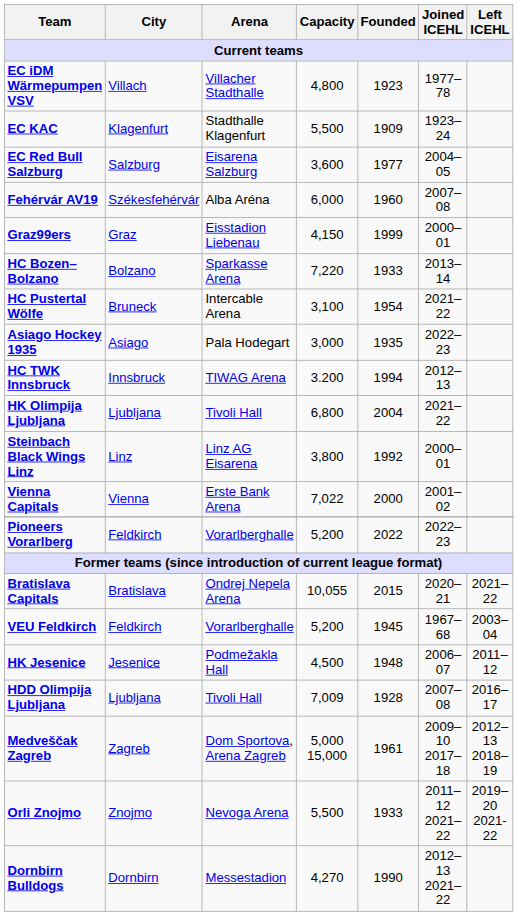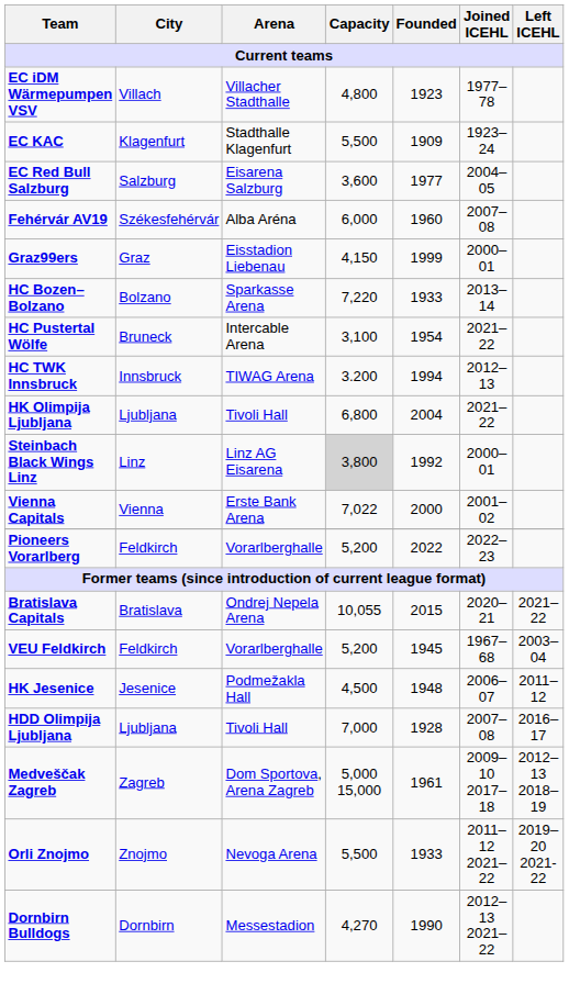 <table class="wikitable" style="text-align:left">
 <tr>
 <th>Team</th>
 <th>City</th>
 <th>Arena</th>
 <th>Capacity</th>
 <th>Founded</th>
 <th>Joined ICEHL</th>
 <th>Left ICEHL</th>
 </tr>
 <tr>
 <th style="background:#ddf;" colspan="7">Current teams</th>
 </tr>
 <tr>
 <td><strong><a href='#'>EC iDM Wärmepumpen VSV</a></strong></td>
 <td> <a href='#'>Villach</a></td>
 <td><a href='#'>Villacher Stadthalle</a></td>
 <td align=center>4,800</td>
 <td align=center>1923</td>
 <td align=center>1977–78</td>
 <td></td>
 </tr>
 <tr>
 <td><strong><a href='#'>EC KAC</a></strong></td>
 <td> <a href='#'>Klagenfurt</a></td>
 <td>Stadthalle Klagenfurt</td>
 <td align=center>5,500</td>
 <td align=center>1909</td>
 <td align=center>1923–24</td>
 <td></td>
 </tr>
 <tr>
 <td><strong><a href='#'>EC Red Bull Salzburg</a></strong></td>
 <td> <a href='#'>Salzburg</a></td>
 <td><a href='#'>Eisarena Salzburg</a></td>
 <td align=center>3,600</td>
 <td align=center>1977</td>
 <td align=center>2004–05</td>
 <td></td>
 </tr>
 <tr>
 <td><strong><a href='#'>Fehérvár AV19</a></strong></td>
 <td> <a href='#'>Székesfehérvár</a></td>
 <td>Alba Aréna</td>
 <td align=center>6,000</td>
 <td align=center>1960</td>
 <td align=center>2007–08</td>
 <td></td>
 </tr>
 <tr>
 <td><strong><a href='#'>Graz99ers</a></strong></td>
 <td> <a href='#'>Graz</a></td>
 <td><a href='#'>Eisstadion Liebenau</a></td>
 <td align=center>4,150</td>
 <td align=center>1999</td>
 <td align=center>2000–01</td>
 <td></td>
 </tr>
 <tr>
 <td><strong><a href='#'>HC Bozen–Bolzano</a></strong></td>
 <td> <a href='#'>Bolzano</a></td>
 <td><a href='#'>Sparkasse Arena</a></td>
 <td align=center>7,220</td>
 <td align=center>1933</td>
 <td align=center>2013–14</td>
 <td></td>
 </tr>
 <tr>
 <td><strong><a href='#'>HC Pustertal Wölfe</a></strong></td>
 <td> <a href='#'>Bruneck</a></td>
 <td>Intercable Arena</td>
 <td align=center>3,100</td>
 <td align=center>1954</td>
 <td align=center>2021–22</td>
 <td></td>
 </tr>
 <tr>
-<td><strong><a href='#'>Asiago Hockey 1935</a></strong></td>
-<td>  <a href='#'>Asiago</a></td>
-<td>Pala Hodegart</td>
-<td align=center>3,000</td>
-<td align=center>1935</td>
-<td align=center>2022–23</td>
-<td></td>
-</tr>
-<tr>
 <td><strong><a href='#'>HC TWK Innsbruck</a></strong></td>
 <td> <a href='#'>Innsbruck</a></td>
 <td><a href='#'>TIWAG Arena</a></td>
 <td align=center>3.200</td>
 <td align=center>1994</td>
 <td align=center>2012–13</td>
 <td></td>
 </tr>
 <tr>
 <td><strong><a href='#'>HK Olimpija Ljubljana</a></strong></td>
 <td> <a href='#'>Ljubljana</a></td>
 <td><a href='#'>Tivoli Hall</a></td>
 <td align=center>6,800</td>
 <td align=center>2004</td>
 <td align=center>2021–22</td>
 <td></td>
 </tr>
 <tr>
 <td><strong><a href='#'>Steinbach Black Wings Linz</a></strong></td>
 <td> <a href='#'>Linz</a></td>
 <td><a href='#'>Linz AG Eisarena</a></td>
-<td align=center>3,800</td>
+<td align=center style="background: lightgrey;">3,800</td>
 <td align=center>1992</td>
 <td align=center>2000–01</td>
 <td></td>
 </tr>
 <tr>
 <td><strong><a href='#'>Vienna Capitals</a></strong></td>
 <td> <a href='#'>Vienna</a></td>
 <td><a href='#'>Erste Bank Arena</a></td>
 <td align=center>7,022</td>
 <td align=center>2000</td>
 <td align=center>2001–02</td>
 <td></td>
 </tr>
 <tr>
 </tr>
 <tr>
 <td><strong><a href='#'>Pioneers Vorarlberg</a></strong></td>
 <td> <a href='#'>Feldkirch</a></td>
 <td><a href='#'>Vorarlberghalle</a></td>
 <td align="center">5,200</td>
 <td align="center">2022</td>
 <td align="center">2022–23</td>
 <td></td>
 </tr>
 <tr>
 <th style="background:#ddf;" colspan="7">Former teams (since introduction of current league format)</th>
 </tr>
 <tr>
 <td><strong><a href='#'>Bratislava Capitals</a></strong></td>
 <td> <a href='#'>Bratislava</a></td>
 <td><a href='#'>Ondrej Nepela Arena</a></td>
 <td align="center">10,055</td>
 <td align="center">2015</td>
 <td align="center">2020–21</td>
 <td align="center">2021–22</td>
 </tr>
 <tr>
 <td><strong><a href='#'>VEU Feldkirch</a></strong></td>
 <td> <a href='#'>Feldkirch</a></td>
 <td><a href='#'>Vorarlberghalle</a></td>
 <td align=center>5,200</td>
 <td align=center>1945</td>
 <td align=center>1967–68</td>
 <td align=center>2003–04</td>
 </tr>
 <tr>
 <td><strong><a href='#'>HK Jesenice</a></strong></td>
 <td> <a href='#'>Jesenice</a></td>
 <td><a href='#'>Podmežakla Hall</a></td>
 <td align=center>4,500</td>
 <td align=center>1948</td>
 <td align=center>2006–07</td>
 <td align=center>2011–12</td>
 </tr>
 <tr>
 <td><strong><a href='#'>HDD Olimpija Ljubljana</a></strong></td>
 <td> <a href='#'>Ljubljana</a></td>
 <td><a href='#'>Tivoli Hall</a></td>
-<td align=center>7,009</td>
+<td align=center>7,000</td>
 <td align=center>1928</td>
 <td align=center>2007–08</td>
 <td align=center>2016–17</td>
 </tr>
 <tr>
 <td><strong><a href='#'>Medveščak Zagreb</a></strong></td>
 <td> <a href='#'>Zagreb</a></td>
 <td><a href='#'>Dom Sportova</a>,<br><a href='#'>Arena Zagreb</a></td>
 <td align=center>5,000<br>15,000</td>
 <td align=center>1961</td>
 <td align=center>2009–10<br>2017–18</td>
 <td align=center>2012–13<br>2018–19</td>
 </tr>
 <tr>
 <td><strong><a href='#'>Orli Znojmo</a></strong></td>
 <td> <a href='#'>Znojmo</a></td>
 <td><a href='#'>Nevoga Arena</a></td>
 <td align="center">5,500</td>
 <td align="center">1933</td>
 <td align="center">2011– 12<br>2021–22</td>
 <td align="center">2019–20<br>2021-22</td>
 </tr>
 <tr>
 <td><strong><a href='#'>Dornbirn Bulldogs</a></strong></td>
 <td> <a href='#'>Dornbirn</a></td>
 <td><a href='#'>Messestadion</a></td>
 <td align="center">4,270</td>
 <td align="center">1990</td>
 <td align="center">2012–13<br>2021–22</td>
 </tr>
 </table>
